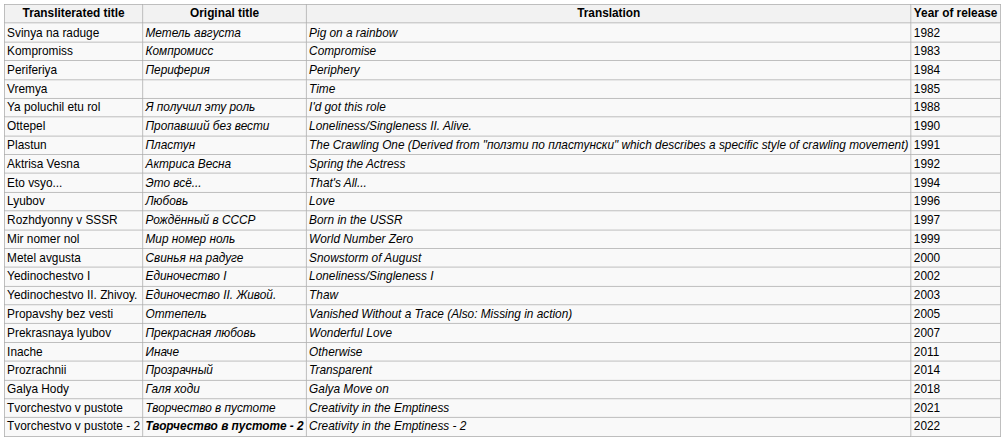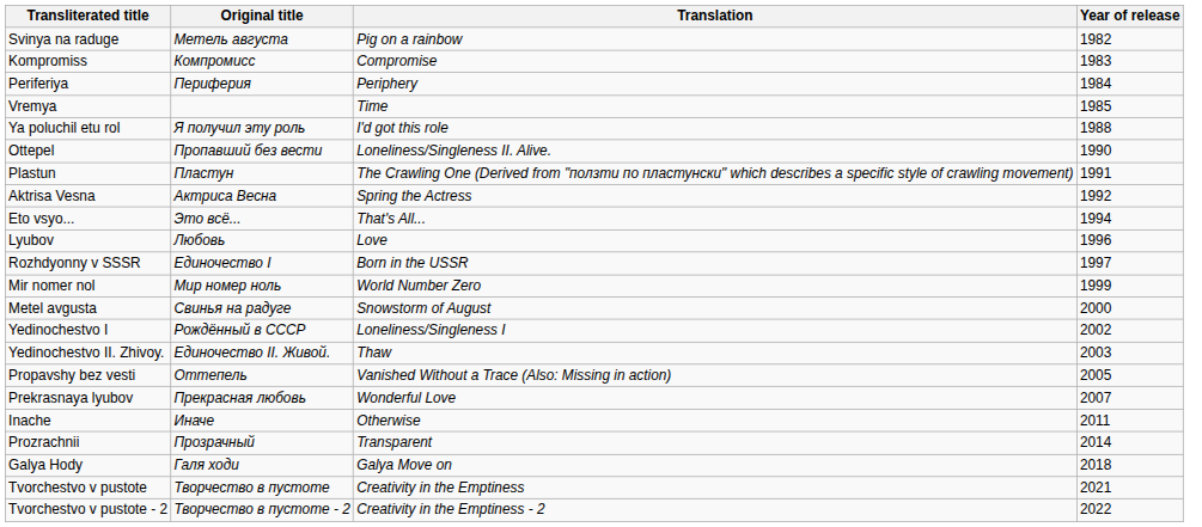 <table class="wikitable">
 <tr>
 <th>Transliterated title</th>
 <th>Original title</th>
 <th>Translation</th>
 <th>Year of release</th>
 </tr>
 <tr>
 <td>Svinya na raduge</td>
 <td><em>Метель августа</em></td>
 <td><em>Pig on a rainbow</em></td>
 <td>1982</td>
 </tr>
 <tr>
 <td>Kompromiss</td>
 <td><em>Компромисс</em></td>
 <td><em>Compromise</em></td>
 <td>1983</td>
 </tr>
 <tr>
 <td>Periferiya</td>
 <td><em>Периферия</em></td>
 <td><em>Periphery</em></td>
 <td>1984</td>
 </tr>
 <tr>
 <td>Vremya</td>
 <td></td>
 <td><em>Time</em></td>
 <td>1985</td>
 </tr>
 <tr>
 <td>Ya poluchil etu rol</td>
 <td><em>Я получил эту роль</em></td>
 <td><em>I'd got this role</em></td>
 <td>1988</td>
 </tr>
 <tr>
 <td>Ottepel</td>
 <td><em>Пропавший без вести</em></td>
 <td><em>Loneliness/Singleness II. Alive.</em></td>
 <td>1990</td>
 </tr>
 <tr>
 <td>Plastun</td>
 <td><em>Пластун</em></td>
 <td><em>The Crawling One (Derived from "ползти по пластунски" which describes a specific style of crawling movement)</em></td>
 <td>1991</td>
 </tr>
 <tr>
 <td>Aktrisa Vesna</td>
 <td><em>Актриса Весна</em></td>
 <td><em>Spring the Actress</em></td>
 <td>1992</td>
 </tr>
 <tr>
 <td>Eto vsyo...</td>
 <td><em>Это всё...</em></td>
 <td><em>That's All...</em></td>
 <td>1994</td>
 </tr>
 <tr>
 <td>Lyubov</td>
 <td><em>Любовь</em></td>
 <td><em>Love</em></td>
 <td>1996</td>
 </tr>
 <tr>
 <td>Rozhdyonny v SSSR</td>
-<td><em>Рождённый в СССР</em></td>
+<td><em>Единочество I</em></td>
 <td><em>Born in the USSR</em></td>
 <td>1997</td>
 </tr>
 <tr>
 <td>Mir nomer nol</td>
 <td><em>Мир номер ноль</em></td>
 <td><em>World Number Zero</em></td>
 <td>1999</td>
 </tr>
 <tr>
 <td>Metel avgusta</td>
 <td><em>Свинья на радуге</em></td>
 <td><em>Snowstorm of August</em></td>
 <td>2000</td>
 </tr>
 <tr>
 <td>Yedinochestvo I</td>
-<td><em>Единочество I</em></td>
+<td><em>Рождённый в СССР</em></td>
 <td><em>Loneliness/Singleness I</em></td>
 <td>2002</td>
 </tr>
 <tr>
 <td>Yedinochestvo II. Zhivoy.</td>
 <td><em>Единочество II. Живой.</em></td>
 <td><em>Thaw</em></td>
 <td>2003</td>
 </tr>
 <tr>
 <td>Propavshy bez vesti</td>
 <td><em>Оттепель</em></td>
 <td><em>Vanished Without a Trace (Also: Missing in action)</em></td>
 <td>2005</td>
 </tr>
 <tr>
 <td>Prekrasnaya lyubov</td>
 <td><em>Прекрасная любовь</em></td>
 <td><em>Wonderful Love</em></td>
 <td>2007</td>
 </tr>
 <tr>
 <td>Inache</td>
 <td><em>Иначе</em></td>
 <td><em>Otherwise</em></td>
 <td>2011</td>
 </tr>
 <tr>
 <td>Prozrachnii</td>
 <td><em>Прозрачный</em></td>
 <td><em>Transparent</em></td>
 <td>2014</td>
 </tr>
 <tr>
 <td>Galya Hody</td>
 <td><em>Галя ходи</em></td>
 <td><em>Galya Move on</em></td>
 <td>2018</td>
 </tr>
 <tr>
 <td>Tvorchestvo v pustote</td>
 <td><em>Творчество в пустоте</em></td>
 <td><em>Creativity in the Emptiness</em></td>
 <td>2021</td>
 </tr>
 <tr>
 <td>Tvorchestvo v pustote - 2</td>
-<td><strong><em>Творчество в пустоте - 2</em></strong></td>
+<td><em>Творчество в пустоте - 2</em></td>
 <td><em>Creativity in the Emptiness - 2</em></td>
 <td>2022</td>
 </tr>
 </table>
